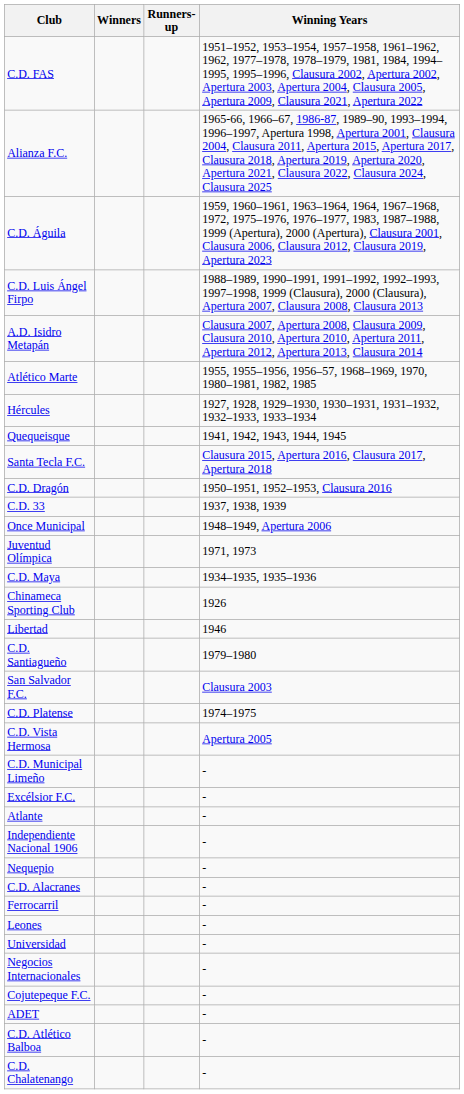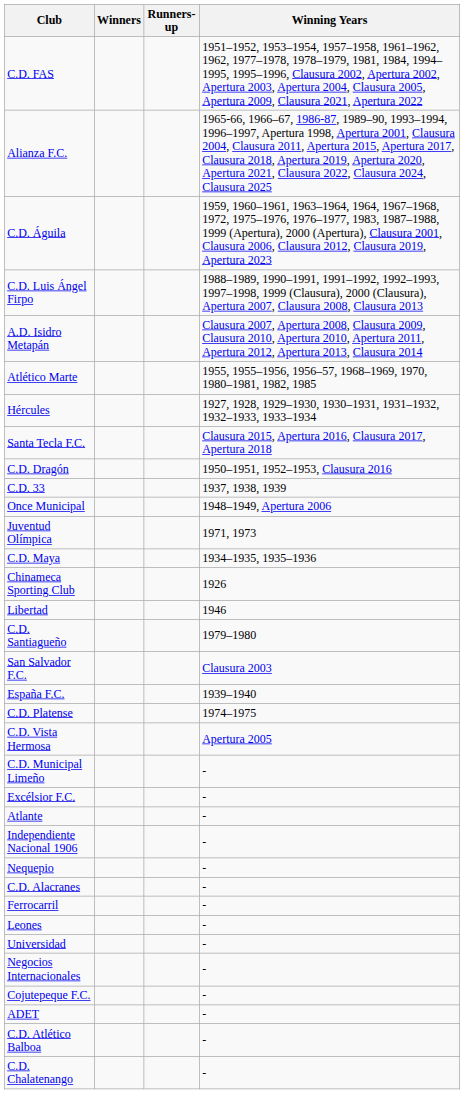 <table class="wikitable">
 <tr>
 <th>Club</th>
 <th>Winners</th>
 <th>Runners-up</th>
 <th>Winning Years</th>
 </tr>
 <tr>
 <td><a href='#'>C.D. FAS</a></td>
 <td></td>
 <td></td>
 <td>1951–1952, 1953–1954, 1957–1958, 1961–1962, 1962, 1977–1978, 1978–1979, 1981, 1984, 1994–1995, 1995–1996, <a href='#'>Clausura 2002</a>, <a href='#'>Apertura 2002</a>, <a href='#'>Apertura 2003</a>, <a href='#'>Apertura 2004</a>, <a href='#'>Clausura 2005</a>, <a href='#'>Apertura 2009</a>, <a href='#'>Clausura 2021</a>, <a href='#'>Apertura 2022</a></td>
 </tr>
 <tr>
 <td><a href='#'>Alianza F.C.</a></td>
 <td></td>
 <td></td>
 <td>1965-66, 1966–67, <a href='#'>1986-87</a>, 1989–90, 1993–1994, 1996–1997, Apertura 1998, <a href='#'>Apertura 2001</a>, <a href='#'>Clausura 2004</a>, <a href='#'>Clausura 2011</a>, <a href='#'>Apertura 2015</a>, <a href='#'>Apertura 2017</a>, <a href='#'>Clausura 2018</a>, <a href='#'>Apertura 2019</a>, <a href='#'>Apertura 2020</a>, <a href='#'>Apertura 2021</a>, <a href='#'>Clausura 2022</a>, <a href='#'>Clausura 2024</a>, <a href='#'>Clausura 2025</a></td>
 </tr>
 <tr>
 <td><a href='#'>C.D. Águila</a></td>
 <td></td>
 <td></td>
 <td>1959, 1960–1961, 1963–1964, 1964, 1967–1968, 1972, 1975–1976, 1976–1977, 1983, 1987–1988, 1999 (Apertura), 2000 (Apertura), <a href='#'>Clausura 2001</a>, <a href='#'>Clausura 2006</a>, <a href='#'>Clausura 2012</a>, <a href='#'>Clausura 2019</a>, <a href='#'>Apertura 2023</a></td>
 </tr>
 <tr>
 <td><a href='#'>C.D. Luis Ángel Firpo</a></td>
 <td></td>
 <td></td>
 <td>1988–1989, 1990–1991, 1991–1992, 1992–1993, 1997–1998, 1999 (Clausura), 2000 (Clausura), <a href='#'>Apertura 2007</a>, <a href='#'>Clausura 2008</a>, <a href='#'>Clausura 2013</a></td>
 </tr>
 <tr>
 <td><a href='#'>A.D. Isidro Metapán</a></td>
 <td></td>
 <td></td>
 <td><a href='#'>Clausura 2007</a>, <a href='#'>Apertura 2008</a>, <a href='#'>Clausura 2009</a>, <a href='#'>Clausura 2010</a>, <a href='#'>Apertura 2010</a>, <a href='#'>Apertura 2011</a>, <a href='#'>Apertura 2012</a>, <a href='#'>Apertura 2013</a>, <a href='#'>Clausura 2014</a></td>
 </tr>
 <tr>
 <td><a href='#'>Atlético Marte</a></td>
 <td></td>
 <td></td>
 <td>1955, 1955–1956, 1956–57, 1968–1969, 1970, 1980–1981, 1982, 1985</td>
 </tr>
 <tr>
 <td><a href='#'>Hércules</a></td>
 <td></td>
 <td></td>
 <td>1927, 1928, 1929–1930, 1930–1931, 1931–1932, 1932–1933, 1933–1934</td>
-</tr>
-<tr>
-<td><a href='#'>Quequeisque</a></td>
-<td></td>
-<td></td>
-<td>1941, 1942, 1943, 1944, 1945</td>
 </tr>
 <tr>
 <td><a href='#'>Santa Tecla F.C.</a></td>
 <td></td>
 <td></td>
 <td><a href='#'>Clausura 2015</a>, <a href='#'>Apertura 2016</a>, <a href='#'>Clausura 2017</a>, <a href='#'>Apertura 2018</a></td>
 </tr>
 <tr>
 <td><a href='#'>C.D. Dragón</a></td>
 <td></td>
 <td></td>
 <td>1950–1951, 1952–1953, <a href='#'>Clausura 2016</a></td>
 </tr>
 <tr>
 <td><a href='#'>C.D. 33</a></td>
 <td></td>
 <td></td>
 <td>1937, 1938, 1939</td>
 </tr>
 <tr>
 <td><a href='#'>Once Municipal</a></td>
 <td></td>
 <td></td>
 <td>1948–1949, <a href='#'>Apertura 2006</a></td>
 </tr>
 <tr>
 <td><a href='#'>Juventud Olímpica</a></td>
 <td></td>
 <td></td>
 <td>1971, 1973</td>
 </tr>
 <tr>
 <td><a href='#'>C.D. Maya</a></td>
 <td></td>
 <td></td>
 <td>1934–1935, 1935–1936</td>
 </tr>
 <tr>
 <td><a href='#'>Chinameca Sporting Club</a></td>
 <td></td>
 <td></td>
 <td>1926</td>
 </tr>
 <tr>
 <td><a href='#'>Libertad</a></td>
 <td></td>
 <td></td>
 <td>1946</td>
 </tr>
 <tr>
 <td><a href='#'>C.D. Santiagueño</a></td>
 <td></td>
 <td></td>
 <td>1979–1980</td>
 </tr>
 <tr>
 <td><a href='#'>San Salvador F.C.</a></td>
 <td></td>
 <td></td>
 <td><a href='#'>Clausura 2003</a></td>
+</tr>
+<tr>
+<td><a href='#'>España F.C.</a></td>
+<td></td>
+<td></td>
+<td>1939–1940</td>
 </tr>
 <tr>
 <td><a href='#'>C.D. Platense</a></td>
 <td></td>
 <td></td>
 <td>1974–1975</td>
 </tr>
 <tr>
 <td><a href='#'>C.D. Vista Hermosa</a></td>
 <td></td>
 <td></td>
 <td><a href='#'>Apertura 2005</a></td>
 </tr>
 <tr>
 <td><a href='#'>C.D. Municipal Limeño</a></td>
 <td></td>
 <td></td>
 <td>-</td>
 </tr>
 <tr>
 <td><a href='#'>Excélsior F.C.</a></td>
 <td></td>
 <td></td>
 <td>-</td>
 </tr>
 <tr>
 <td><a href='#'>Atlante</a></td>
 <td></td>
 <td></td>
 <td>-</td>
 </tr>
 <tr>
 <td><a href='#'>Independiente Nacional 1906</a></td>
 <td></td>
 <td></td>
 <td>-</td>
 </tr>
 <tr>
 <td><a href='#'>Nequepio</a></td>
 <td></td>
 <td></td>
 <td>-</td>
 </tr>
 <tr>
 <td><a href='#'>C.D. Alacranes</a></td>
 <td></td>
 <td></td>
 <td>-</td>
 </tr>
 <tr>
 <td><a href='#'>Ferrocarril</a></td>
 <td></td>
 <td></td>
 <td>-</td>
 </tr>
 <tr>
 <td><a href='#'>Leones</a></td>
 <td></td>
 <td></td>
 <td>-</td>
 </tr>
 <tr>
 <td><a href='#'>Universidad</a></td>
 <td></td>
 <td></td>
 <td>-</td>
 </tr>
 <tr>
 <td><a href='#'>Negocios Internacionales</a></td>
 <td></td>
 <td></td>
 <td>-</td>
 </tr>
 <tr>
 <td><a href='#'>Cojutepeque F.C.</a></td>
 <td></td>
 <td></td>
 <td>-</td>
 </tr>
 <tr>
 <td><a href='#'>ADET</a></td>
 <td></td>
 <td></td>
 <td>-</td>
 </tr>
 <tr>
 <td><a href='#'>C.D. Atlético Balboa</a></td>
 <td></td>
 <td></td>
 <td>-</td>
 </tr>
 <tr>
 <td><a href='#'>C.D. Chalatenango</a></td>
 <td></td>
 <td></td>
 <td>-</td>
 </tr>
 </table>
